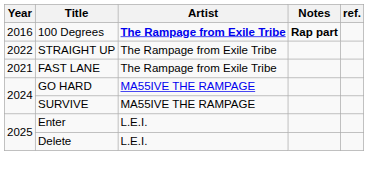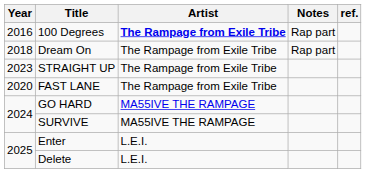 <table class="wikitable">
 <tr>
 <th>Year</th>
 <th>Title</th>
 <th>Artist</th>
 <th>Notes</th>
 <th>ref.</th>
 </tr>
 <tr>
 <td>2016</td>
 <td>100 Degrees</td>
 <td><strong><a href='#'>The Rampage from Exile Tribe</a></strong></td>
-<td><strong>Rap part</strong></td>
+<td>Rap part</td>
 <td></td>
 </tr>
 <tr>
-<td>2022</td>
+<td>2018</td>
+<td>Dream On</td>
+<td>The Rampage from Exile Tribe</td>
+<td>Rap part</td>
+<td></td>
+</tr>
+<tr>
+<td>2023</td>
 <td>STRAIGHT UP</td>
 <td>The Rampage from Exile Tribe</td>
 <td></td>
 <td></td>
 </tr>
 <tr>
-<td>2021</td>
+<td>2020</td>
 <td>FAST LANE</td>
 <td>The Rampage from Exile Tribe</td>
 <td></td>
 <td></td>
 </tr>
 <tr>
 <td rowspan = 2>2024</td>
 <td>GO HARD</td>
 <td><a href='#'>MA55IVE THE RAMPAGE</a></td>
 <td></td>
 <td></td>
 </tr>
 <tr>
 <td>SURVIVE</td>
 <td>MA55IVE THE RAMPAGE</td>
 <td></td>
 </tr>
 <tr>
 <td rowspan = 2>2025</td>
 <td>Enter</td>
 <td>L.E.I.</td>
 <td></td>
 <td></td>
 </tr>
 <tr>
 <td>Delete</td>
 <td>L.E.I.</td>
 <td></td>
 </tr>
 </table>
